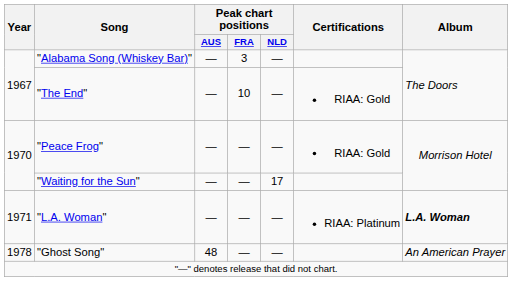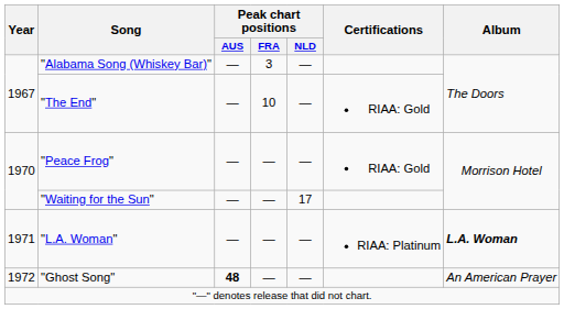 <table class="wikitable" style="text-align:center;">
 <tr>
 <th rowspan="2">Year</th>
 <th rowspan="2">Song</th>
 <th colspan="3">Peak chart positions</th>
 <th rowspan="2">Certifications</th>
 <th rowspan="2">Album</th>
 </tr>
 <tr>
 <th style="width:3em;font-size:85%"><a href='#'>AUS</a><br></th>
 <th style="width:3em;font-size:85%"><a href='#'>FRA</a><br></th>
 <th style="width:3em;font-size:85%"><a href='#'>NLD</a><br></th>
 </tr>
 <tr>
 <td rowspan="2">1967</td>
 <td align="left">"<a href='#'>Alabama Song (Whiskey Bar)</a>"</td>
 <td>—</td>
 <td>3</td>
 <td>—</td>
 <td></td>
 <td rowspan="2" style="text-align:left;"><em>The Doors</em></td>
 </tr>
 <tr>
 <td align="left">"<a href='#'>The End</a>"</td>
 <td>—</td>
 <td>10</td>
 <td>—</td>
 <td><br><ul><li>RIAA: Gold</li></ul></td>
 </tr>
 <tr>
 <td rowspan="2">1970</td>
 <td align="left">"<a href='#'>Peace Frog</a>"</td>
 <td>—</td>
 <td>—</td>
 <td>—</td>
 <td><br><ul><li>RIAA: Gold</li></ul></td>
 <td rowspan="2"><em>Morrison Hotel</em></td>
 </tr>
 <tr>
 <td align="left">"<a href='#'>Waiting for the Sun</a>"</td>
 <td>—</td>
 <td>—</td>
 <td>17</td>
 <td></td>
 </tr>
 <tr>
 <td>1971</td>
 <td align="left">"<a href='#'>L.A. Woman</a>"</td>
 <td>—</td>
 <td>—</td>
 <td>—</td>
 <td><br><ul><li>RIAA: Platinum</li></ul></td>
 <td align="left"><strong><em>L.A. Woman</em></strong></td>
 </tr>
 <tr>
-<td>1978</td>
+<td>1972</td>
 <td align="left">"Ghost Song"</td>
-<td>48</td>
+<td><strong>48</strong></td>
 <td>—</td>
 <td>—</td>
 <td></td>
 <td align="left"><em>An American Prayer</em></td>
 </tr>
 <tr>
 <td colspan="8" style="font-size: 85%">"—" denotes release that did not chart.</td>
 </tr>
 </table>
